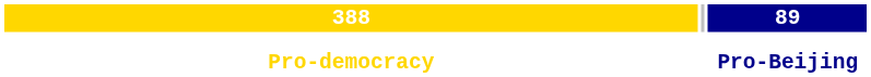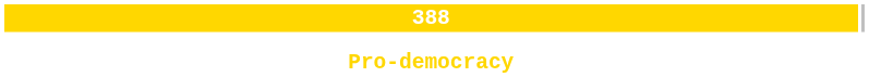 <table style="width:60%; text-align:center;">
 <tr style="color:white;">
 <td style="background:gold; width:81.00%;"><strong>388</strong></td>
 <td style="background:silver; width:0.42%;"></td>
-<td style="background:darkblue; width:18.58%;"><strong>89</strong></td>
 </tr>
 <tr>
 <td style="color:gold;"><strong>Pro-democracy</strong></td>
 <td><br><br></td>
-<td style="color:darkblue;"><strong>Pro-Beijing</strong></td>
 </tr>
 </table>
